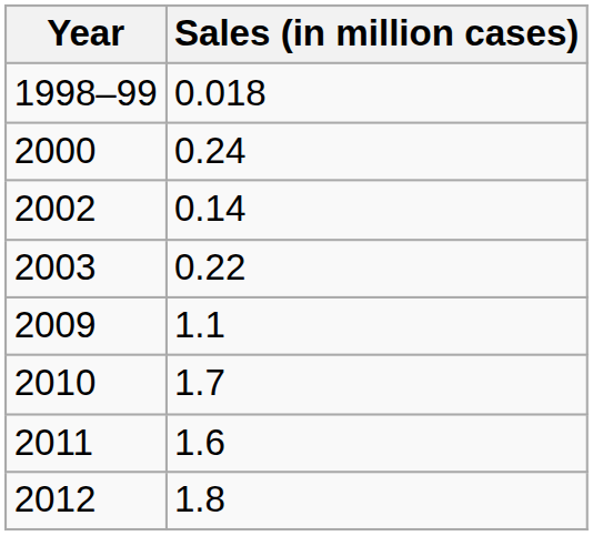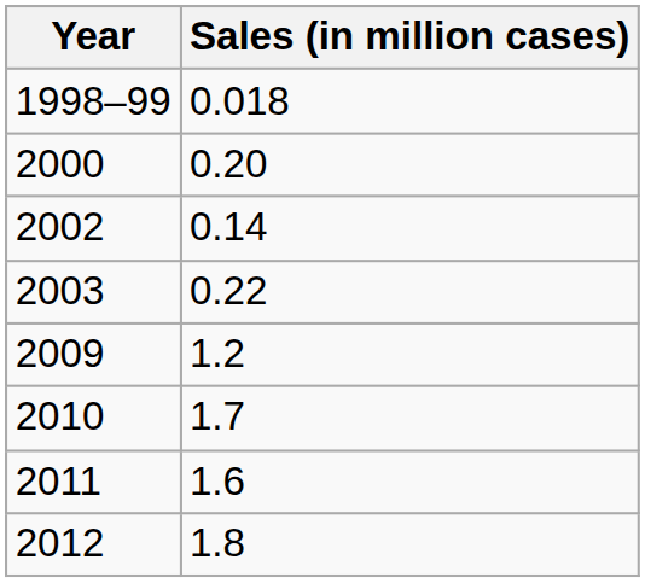 <table class="wikitable">
 <tr>
 <th>Year</th>
 <th>Sales (in million cases)</th>
 </tr>
 <tr>
 <td>1998–99</td>
 <td>0.018</td>
 </tr>
 <tr>
 <td>2000</td>
-<td>0.24</td>
+<td>0.20</td>
 </tr>
 <tr>
 <td>2002</td>
 <td>0.14</td>
 </tr>
 <tr>
 <td>2003</td>
 <td>0.22</td>
 </tr>
 <tr>
 <td>2009</td>
-<td>1.1</td>
+<td>1.2</td>
 </tr>
 <tr>
 <td>2010</td>
 <td>1.7</td>
 </tr>
 <tr>
 <td>2011</td>
 <td>1.6</td>
 </tr>
 <tr>
 <td>2012</td>
 <td>1.8</td>
 </tr>
 </table>
